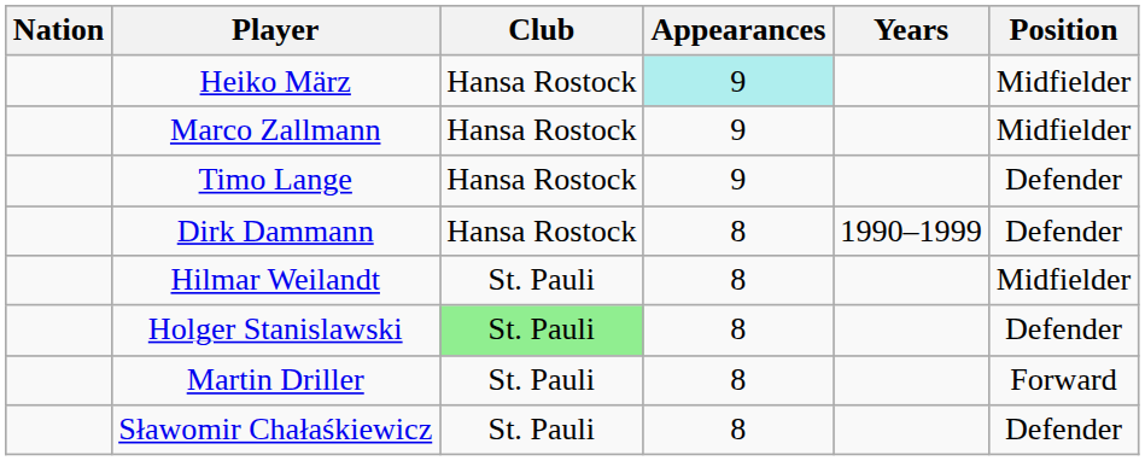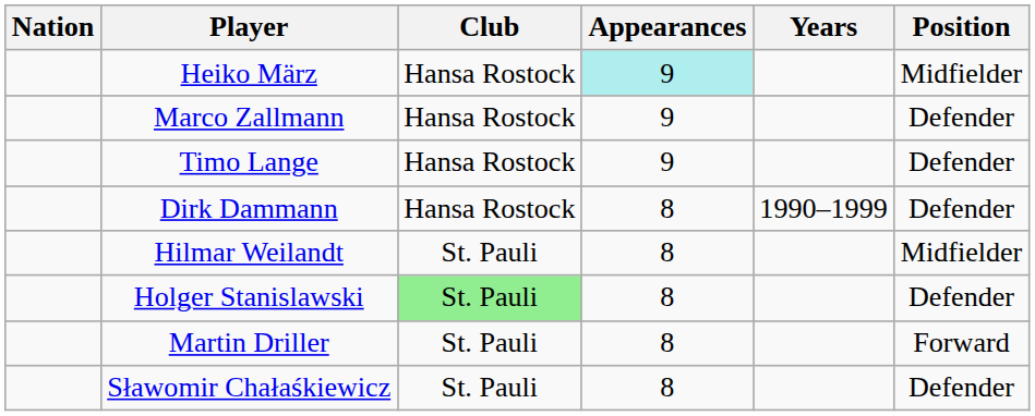 <table class="wikitable" style="text-align:center">
 <tr>
 <th>Nation</th>
 <th>Player</th>
 <th>Club</th>
 <th>Appearances</th>
 <th>Years</th>
 <th>Position</th>
 </tr>
 <tr>
 <td></td>
 <td><a href='#'>Heiko März</a></td>
 <td>Hansa Rostock</td>
 <td style="background: paleturquoise;">9</td>
 <td></td>
 <td>Midfielder</td>
 </tr>
 <tr>
 <td></td>
 <td><a href='#'>Marco Zallmann</a></td>
 <td>Hansa Rostock</td>
 <td>9</td>
 <td></td>
-<td>Midfielder</td>
+<td>Defender</td>
 </tr>
 <tr>
 <td></td>
 <td><a href='#'>Timo Lange</a></td>
 <td>Hansa Rostock</td>
 <td>9</td>
 <td></td>
 <td>Defender</td>
 </tr>
 <tr>
 <td></td>
 <td><a href='#'>Dirk Dammann</a></td>
 <td>Hansa Rostock</td>
 <td>8</td>
 <td>1990–1999</td>
 <td>Defender</td>
 </tr>
 <tr>
 <td></td>
 <td><a href='#'>Hilmar Weilandt</a></td>
 <td>St. Pauli</td>
 <td>8</td>
 <td></td>
 <td>Midfielder</td>
 </tr>
 <tr>
 <td></td>
 <td><a href='#'>Holger Stanislawski</a></td>
 <td style="background: lightgreen;">St. Pauli</td>
 <td>8</td>
 <td><br></td>
 <td>Defender</td>
 </tr>
 <tr>
 <td></td>
 <td><a href='#'>Martin Driller</a></td>
 <td>St. Pauli</td>
 <td>8</td>
 <td></td>
 <td>Forward</td>
 </tr>
 <tr>
 <td></td>
 <td><a href='#'>Sławomir Chałaśkiewicz</a></td>
 <td>St. Pauli</td>
 <td>8</td>
 <td></td>
 <td>Defender</td>
 </tr>
 </table>
